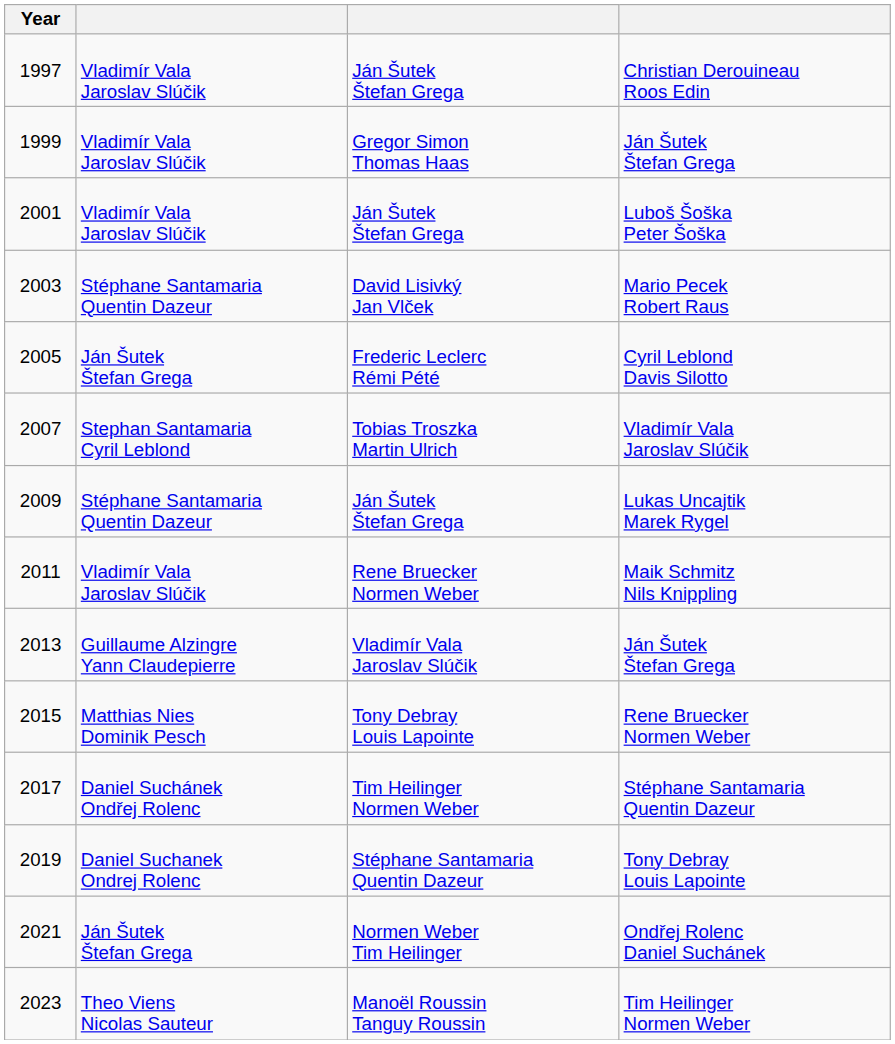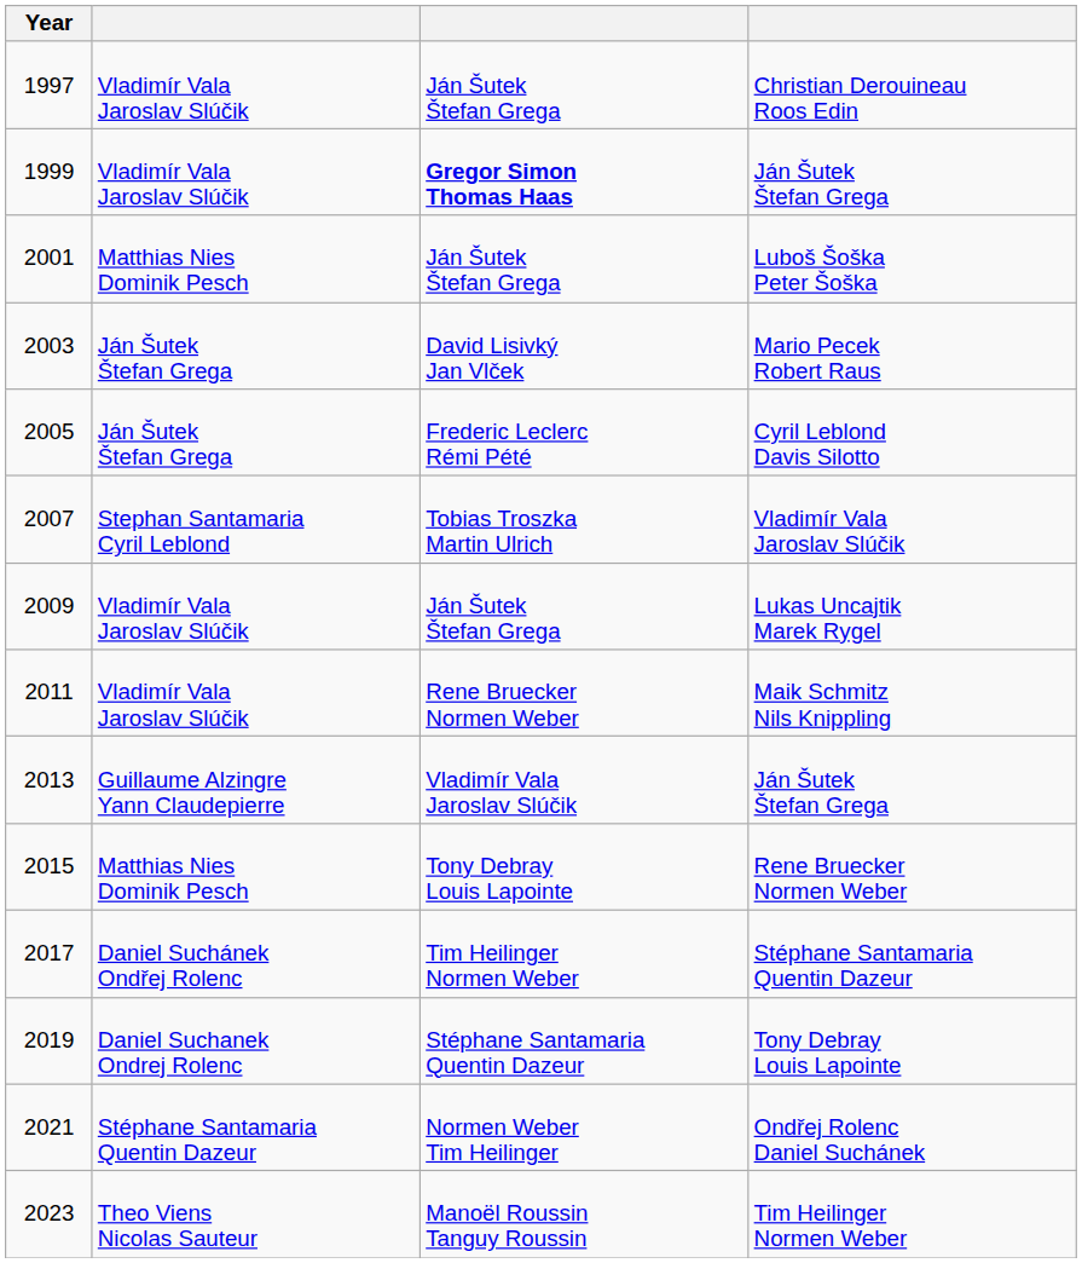 <table class="wikitable" width=60% style="font-size:100%; text-align:left;">
 <tr>
 <th>Year</th>
 <th></th>
 <th></th>
 <th></th>
 </tr>
 <tr>
 <td align=center>1997</td>
 <td><br><a href='#'>Vladimír Vala</a><br><a href='#'>Jaroslav Slúčik</a></td>
 <td><br><a href='#'>Ján Šutek</a><br><a href='#'>Štefan Grega</a></td>
 <td><br><a href='#'>Christian Derouineau</a><br><a href='#'>Roos Edin</a></td>
 </tr>
 <tr>
 <td align=center>1999</td>
 <td><br><a href='#'>Vladimír Vala</a><br><a href='#'>Jaroslav Slúčik</a></td>
-<td><br><a href='#'>Gregor Simon</a><br><a href='#'>Thomas Haas</a></td>
+<td><strong><br><a href='#'>Gregor Simon</a><br><a href='#'>Thomas Haas</a></strong></td>
 <td><br><a href='#'>Ján Šutek</a><br><a href='#'>Štefan Grega</a></td>
 </tr>
 <tr>
 <td align=center>2001</td>
-<td><br><a href='#'>Vladimír Vala</a><br><a href='#'>Jaroslav Slúčik</a></td>
+<td><br><a href='#'>Matthias Nies</a><br><a href='#'>Dominik Pesch</a></td>
 <td><br><a href='#'>Ján Šutek</a><br><a href='#'>Štefan Grega</a></td>
 <td><br><a href='#'>Luboš Šoška</a><br><a href='#'>Peter Šoška</a></td>
 </tr>
 <tr>
 <td align=center>2003</td>
-<td><br><a href='#'>Stéphane Santamaria</a><br><a href='#'>Quentin Dazeur</a></td>
+<td><br><a href='#'>Ján Šutek</a><br><a href='#'>Štefan Grega</a></td>
 <td><br><a href='#'>David Lisivký</a><br><a href='#'>Jan Vlček</a></td>
 <td><br><a href='#'>Mario Pecek</a><br><a href='#'>Robert Raus</a></td>
 </tr>
 <tr>
 <td align=center>2005</td>
 <td><br><a href='#'>Ján Šutek</a><br><a href='#'>Štefan Grega</a></td>
 <td><br><a href='#'>Frederic Leclerc</a><br><a href='#'>Rémi Pété</a></td>
 <td><br><a href='#'>Cyril Leblond</a><br><a href='#'>Davis Silotto</a></td>
 </tr>
 <tr>
 <td align=center>2007</td>
 <td><br><a href='#'>Stephan Santamaria</a><br><a href='#'>Cyril Leblond</a></td>
 <td><br><a href='#'>Tobias Troszka</a><br><a href='#'>Martin Ulrich</a></td>
 <td><br><a href='#'>Vladimír Vala</a><br><a href='#'>Jaroslav Slúčik</a></td>
 </tr>
 <tr>
 <td align=center>2009</td>
-<td><br><a href='#'>Stéphane Santamaria</a><br><a href='#'>Quentin Dazeur</a></td>
+<td><br><a href='#'>Vladimír Vala</a><br><a href='#'>Jaroslav Slúčik</a></td>
 <td><br><a href='#'>Ján Šutek</a><br><a href='#'>Štefan Grega</a></td>
 <td><br><a href='#'>Lukas Uncajtik</a><br><a href='#'>Marek Rygel</a></td>
 </tr>
 <tr>
 <td align=center>2011</td>
 <td><br><a href='#'>Vladimír Vala</a><br><a href='#'>Jaroslav Slúčik</a></td>
 <td><br><a href='#'>Rene Bruecker</a><br><a href='#'>Normen Weber</a></td>
 <td><br><a href='#'>Maik Schmitz</a><br><a href='#'>Nils Knippling</a></td>
 </tr>
 <tr>
 <td align=center>2013</td>
 <td><br><a href='#'>Guillaume Alzingre</a><br><a href='#'>Yann Claudepierre</a></td>
 <td><br><a href='#'>Vladimír Vala</a><br><a href='#'>Jaroslav Slúčik</a></td>
 <td><br><a href='#'>Ján Šutek</a><br><a href='#'>Štefan Grega</a></td>
 </tr>
 <tr>
 <td align=center>2015</td>
 <td><br><a href='#'>Matthias Nies</a><br><a href='#'>Dominik Pesch</a></td>
 <td><br><a href='#'>Tony Debray</a><br><a href='#'>Louis Lapointe</a></td>
 <td><br><a href='#'>Rene Bruecker</a><br><a href='#'>Normen Weber</a></td>
 </tr>
 <tr>
 <td align=center>2017</td>
 <td><br><a href='#'>Daniel Suchánek</a><br><a href='#'>Ondřej Rolenc</a></td>
 <td><br><a href='#'>Tim Heilinger</a><br><a href='#'>Normen Weber</a></td>
 <td><br><a href='#'>Stéphane Santamaria</a><br><a href='#'>Quentin Dazeur</a></td>
 </tr>
 <tr>
 <td align=center>2019</td>
 <td><br><a href='#'>Daniel Suchanek</a><br><a href='#'>Ondrej Rolenc</a></td>
 <td><br><a href='#'>Stéphane Santamaria</a><br><a href='#'>Quentin Dazeur</a></td>
 <td><br><a href='#'>Tony Debray</a><br><a href='#'>Louis Lapointe</a></td>
 </tr>
 <tr>
 <td align=center>2021</td>
-<td><br><a href='#'>Ján Šutek</a><br><a href='#'>Štefan Grega</a></td>
+<td><br><a href='#'>Stéphane Santamaria</a><br><a href='#'>Quentin Dazeur</a></td>
 <td><br><a href='#'>Normen Weber</a><br><a href='#'>Tim Heilinger</a></td>
 <td><br><a href='#'>Ondřej Rolenc</a><br><a href='#'>Daniel Suchánek</a></td>
 </tr>
 <tr>
 <td align=center>2023</td>
 <td><br><a href='#'>Theo Viens</a><br><a href='#'>Nicolas Sauteur</a></td>
 <td><br><a href='#'>Manoël Roussin</a><br><a href='#'>Tanguy Roussin</a></td>
 <td><br><a href='#'>Tim Heilinger</a><br><a href='#'>Normen Weber</a></td>
 </tr>
 </table>
